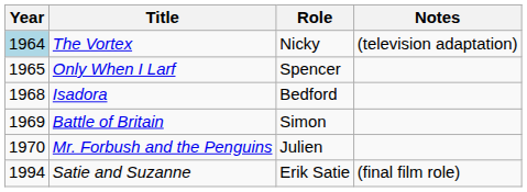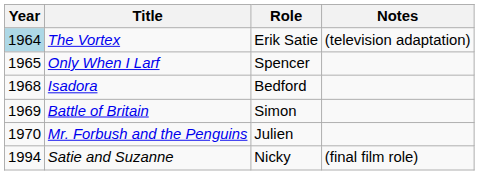 <table class="wikitable">
 <tr>
 <th>Year</th>
 <th>Title</th>
 <th>Role</th>
 <th>Notes</th>
 </tr>
 <tr>
 <td style="background: lightblue;">1964</td>
 <td><em><a href='#'>The Vortex</a></em></td>
-<td>Nicky</td>
+<td>Erik Satie</td>
 <td>(television adaptation)</td>
 </tr>
 <tr>
 <td>1965</td>
 <td><em><a href='#'>Only When I Larf</a></em></td>
 <td>Spencer</td>
 <td></td>
 </tr>
 <tr>
 <td>1968</td>
 <td><em><a href='#'>Isadora</a></em></td>
 <td>Bedford</td>
 <td></td>
 </tr>
 <tr>
 <td>1969</td>
 <td><em><a href='#'>Battle of Britain</a></em></td>
 <td>Simon</td>
 <td></td>
 </tr>
 <tr>
 <td>1970</td>
 <td><em><a href='#'>Mr. Forbush and the Penguins</a></em></td>
 <td>Julien</td>
 <td></td>
 </tr>
 <tr>
 <td>1994</td>
 <td><em>Satie and Suzanne</em></td>
-<td>Erik Satie</td>
+<td>Nicky</td>
 <td>(final film role)</td>
 </tr>
 </table>
